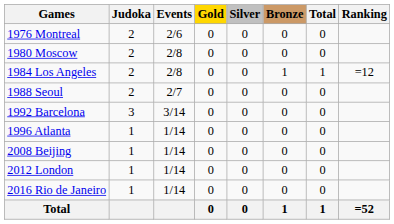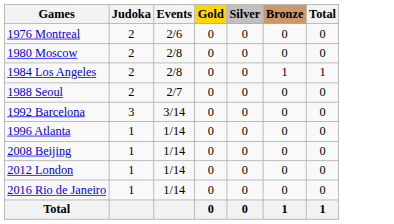 <table class="wikitable sortable" style="text-align:center">
 <tr>
 <th>Games</th>
 <th>Judoka</th>
 <th>Events</th>
 <th style="background-color:gold;">Gold</th>
 <th style="background-color:silver;">Silver</th>
 <th style="background-color:#c96;">Bronze</th>
 <th>Total</th>
-<th>Ranking</th>
 </tr>
 <tr>
 <td align=left><a href='#'>1976 Montreal</a></td>
 <td>2</td>
 <td>2/6</td>
 <td>0</td>
 <td>0</td>
 <td>0</td>
 <td>0</td>
-<td></td>
 </tr>
 <tr>
 <td align=left><a href='#'>1980 Moscow</a></td>
 <td>2</td>
 <td>2/8</td>
 <td>0</td>
 <td>0</td>
 <td>0</td>
 <td>0</td>
-<td></td>
 </tr>
 <tr>
 <td align=left><a href='#'>1984 Los Angeles</a></td>
 <td>2</td>
 <td>2/8</td>
 <td>0</td>
 <td>0</td>
 <td>1</td>
 <td>1</td>
-<td>=12</td>
 </tr>
 <tr>
 <td align=left><a href='#'>1988 Seoul</a></td>
 <td>2</td>
 <td>2/7</td>
 <td>0</td>
 <td>0</td>
 <td>0</td>
 <td>0</td>
-<td></td>
 </tr>
 <tr>
 <td align=left><a href='#'>1992 Barcelona</a></td>
 <td>3</td>
 <td>3/14</td>
 <td>0</td>
 <td>0</td>
 <td>0</td>
 <td>0</td>
-<td></td>
 </tr>
 <tr>
 <td align=left><a href='#'>1996 Atlanta</a></td>
 <td>1</td>
 <td>1/14</td>
 <td>0</td>
 <td>0</td>
 <td>0</td>
 <td>0</td>
-<td></td>
 </tr>
 <tr>
 <td align=left><a href='#'>2008 Beijing</a></td>
 <td>1</td>
 <td>1/14</td>
 <td>0</td>
 <td>0</td>
 <td>0</td>
 <td>0</td>
-<td></td>
 </tr>
 <tr>
 <td align=left><a href='#'>2012 London</a></td>
 <td>1</td>
 <td>1/14</td>
 <td>0</td>
 <td>0</td>
 <td>0</td>
 <td>0</td>
-<td></td>
 </tr>
 <tr>
 <td align=left><a href='#'>2016 Rio de Janeiro</a></td>
 <td>1</td>
 <td>1/14</td>
 <td>0</td>
 <td>0</td>
 <td>0</td>
 <td>0</td>
-<td></td>
 </tr>
 <tr>
 <th>Total</th>
 <th></th>
 <th></th>
 <th>0</th>
 <th>0</th>
 <th>1</th>
 <th>1</th>
-<th>=52</th>
 </tr>
 </table>
